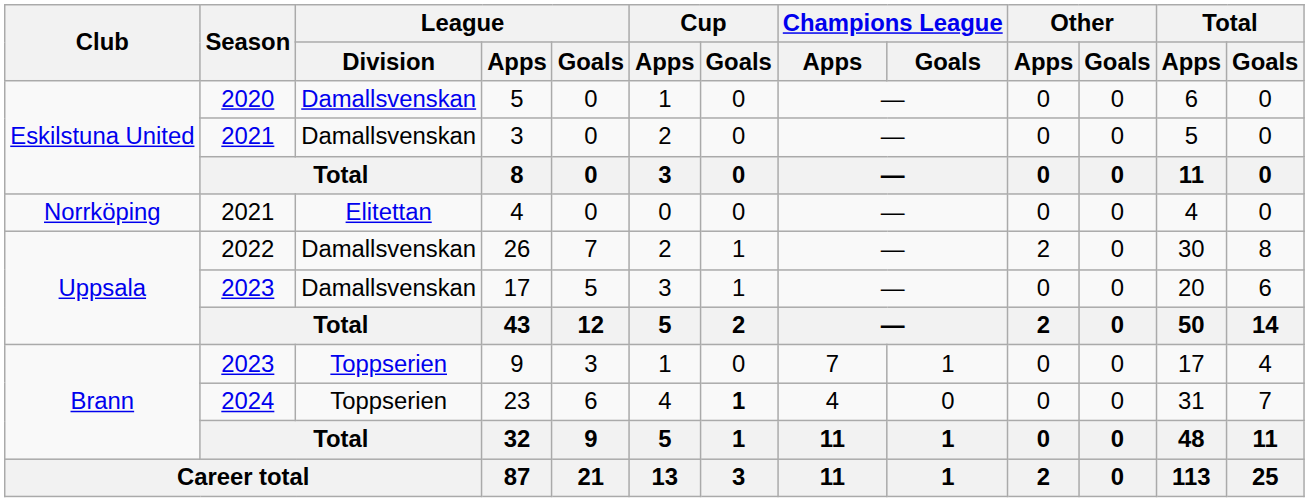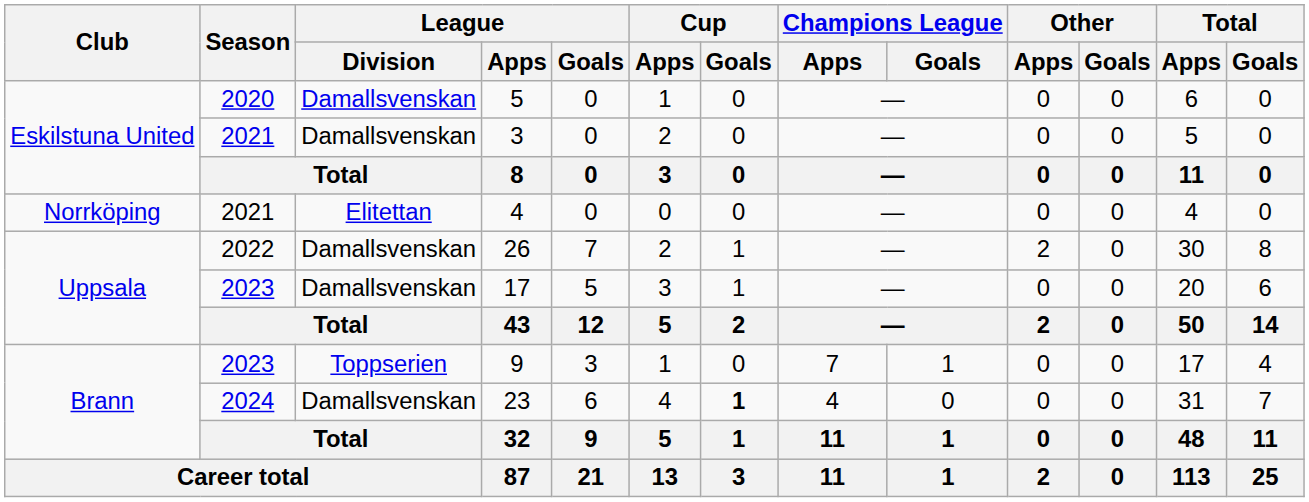 <table class="wikitable" style="text-align: center;">
 <tr>
 <th rowspan="2">Club</th>
 <th rowspan="2">Season</th>
 <th colspan="3">League</th>
 <th colspan="2">Cup</th>
 <th colspan="2"><a href='#'>Champions League</a></th>
 <th colspan="2">Other</th>
 <th colspan="2">Total</th>
 </tr>
 <tr>
 <th>Division</th>
 <th>Apps</th>
 <th>Goals</th>
 <th>Apps</th>
 <th>Goals</th>
 <th>Apps</th>
 <th>Goals</th>
 <th>Apps</th>
 <th>Goals</th>
 <th>Apps</th>
 <th>Goals</th>
 </tr>
 <tr>
 <td rowspan=3><a href='#'>Eskilstuna United</a></td>
 <td><a href='#'>2020</a></td>
 <td><a href='#'>Damallsvenskan</a></td>
 <td>5</td>
 <td>0</td>
 <td>1</td>
 <td>0</td>
 <td colspan=2>—</td>
 <td>0</td>
 <td>0</td>
 <td>6</td>
 <td>0</td>
 </tr>
 <tr>
 <td><a href='#'>2021</a></td>
 <td>Damallsvenskan</td>
 <td>3</td>
 <td>0</td>
 <td>2</td>
 <td>0</td>
 <td colspan=2>—</td>
 <td>0</td>
 <td>0</td>
 <td>5</td>
 <td>0</td>
 </tr>
 <tr>
 <th colspan="2">Total</th>
 <th>8</th>
 <th>0</th>
 <th>3</th>
 <th>0</th>
 <th colspan=2>—</th>
 <th>0</th>
 <th>0</th>
 <th>11</th>
 <th>0</th>
 </tr>
 <tr>
 <td><a href='#'>Norrköping</a></td>
 <td>2021</td>
 <td><a href='#'>Elitettan</a></td>
 <td>4</td>
 <td>0</td>
 <td>0</td>
 <td>0</td>
 <td colspan=2>—</td>
 <td>0</td>
 <td>0</td>
 <td>4</td>
 <td>0</td>
 </tr>
 <tr>
 <td rowspan=3><a href='#'>Uppsala</a></td>
 <td>2022</td>
 <td>Damallsvenskan</td>
 <td>26</td>
 <td>7</td>
 <td>2</td>
 <td>1</td>
 <td colspan=2>—</td>
 <td>2</td>
 <td>0</td>
 <td>30</td>
 <td>8</td>
 </tr>
 <tr>
 <td><a href='#'>2023</a></td>
 <td>Damallsvenskan</td>
 <td>17</td>
 <td>5</td>
 <td>3</td>
 <td>1</td>
 <td colspan=2>—</td>
 <td>0</td>
 <td>0</td>
 <td>20</td>
 <td>6</td>
 </tr>
 <tr>
 <th colspan="2">Total</th>
 <th>43</th>
 <th>12</th>
 <th>5</th>
 <th>2</th>
 <th colspan=2>—</th>
 <th>2</th>
 <th>0</th>
 <th>50</th>
 <th>14</th>
 </tr>
 <tr>
 <td rowspan="3"><a href='#'>Brann</a></td>
 <td><a href='#'>2023</a></td>
 <td><a href='#'>Toppserien</a></td>
 <td>9</td>
 <td>3</td>
 <td>1</td>
 <td>0</td>
 <td>7</td>
 <td>1</td>
 <td>0</td>
 <td>0</td>
 <td>17</td>
 <td>4</td>
 </tr>
 <tr>
 <td><a href='#'>2024</a></td>
-<td>Toppserien</td>
+<td>Damallsvenskan</td>
 <td>23</td>
 <td>6</td>
 <td>4</td>
 <td><strong>1</strong></td>
 <td>4</td>
 <td>0</td>
 <td>0</td>
 <td>0</td>
 <td>31</td>
 <td>7</td>
 </tr>
 <tr>
 <th colspan="2">Total</th>
 <th>32</th>
 <th>9</th>
 <th>5</th>
 <th>1</th>
 <th>11</th>
 <th>1</th>
 <th>0</th>
 <th>0</th>
 <th>48</th>
 <th>11</th>
 </tr>
 <tr>
 <th colspan="3">Career total</th>
 <th>87</th>
 <th>21</th>
 <th>13</th>
 <th>3</th>
 <th>11</th>
 <th>1</th>
 <th>2</th>
 <th>0</th>
 <th>113</th>
 <th>25</th>
 </tr>
 </table>
